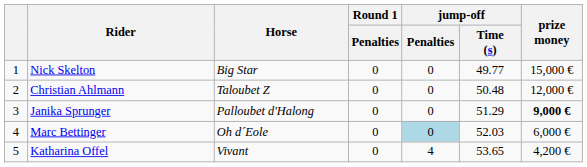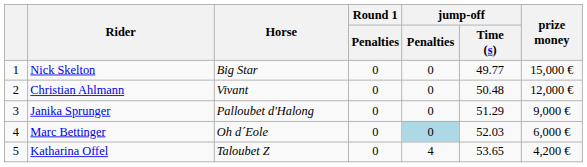 <table class="wikitable" style="font-size: 90%">
 <tr>
 <th rowspan=2 width=20></th>
 <th rowspan=2 width=210>Rider</th>
 <th rowspan=2 width=150>Horse</th>
 <th>Round 1</th>
 <th colspan=2>jump-off</th>
 <th rowspan=2 width=65>prize<br>money</th>
 </tr>
 <tr>
 <th width=50>Penalties</th>
 <th width=60>Penalties</th>
 <th width=65>Time<br>(<a href='#'>s</a>)</th>
 </tr>
 <tr>
 <td align=center>1</td>
 <td> <a href='#'>Nick Skelton</a></td>
 <td><em>Big Star</em></td>
 <td align=center>0</td>
 <td align=center>0</td>
 <td align=center>49.77</td>
 <td align=center>15,000 €</td>
 </tr>
 <tr>
 <td align=center>2</td>
 <td> <a href='#'>Christian Ahlmann</a></td>
-<td><em>Taloubet Z</em></td>
+<td><em>Vivant</em></td>
 <td align=center>0</td>
 <td align=center>0</td>
 <td align=center>50.48</td>
 <td align=center>12,000 €</td>
 </tr>
 <tr>
 <td align=center>3</td>
 <td> <a href='#'>Janika Sprunger</a></td>
 <td><em>Palloubet d'Halong</em></td>
 <td align=center>0</td>
 <td align=center>0</td>
 <td align=center>51.29</td>
-<td align=center><strong>9,000 €</strong></td>
+<td align=center>9,000 €</td>
 </tr>
 <tr>
 <td align=center>4</td>
 <td> <a href='#'>Marc Bettinger</a></td>
 <td><em>Oh d´Eole</em></td>
 <td align=center>0</td>
 <td align=center style="background: lightblue;">0</td>
 <td align=center>52.03</td>
 <td align=center>6,000 €</td>
 </tr>
 <tr>
 <td align=center>5</td>
 <td> <a href='#'>Katharina Offel</a></td>
-<td><em>Vivant</em></td>
+<td><em>Taloubet Z</em></td>
 <td align=center>0</td>
 <td align=center>4</td>
 <td align=center>53.65</td>
 <td align=center>4,200 €</td>
 </tr>
 </table>
